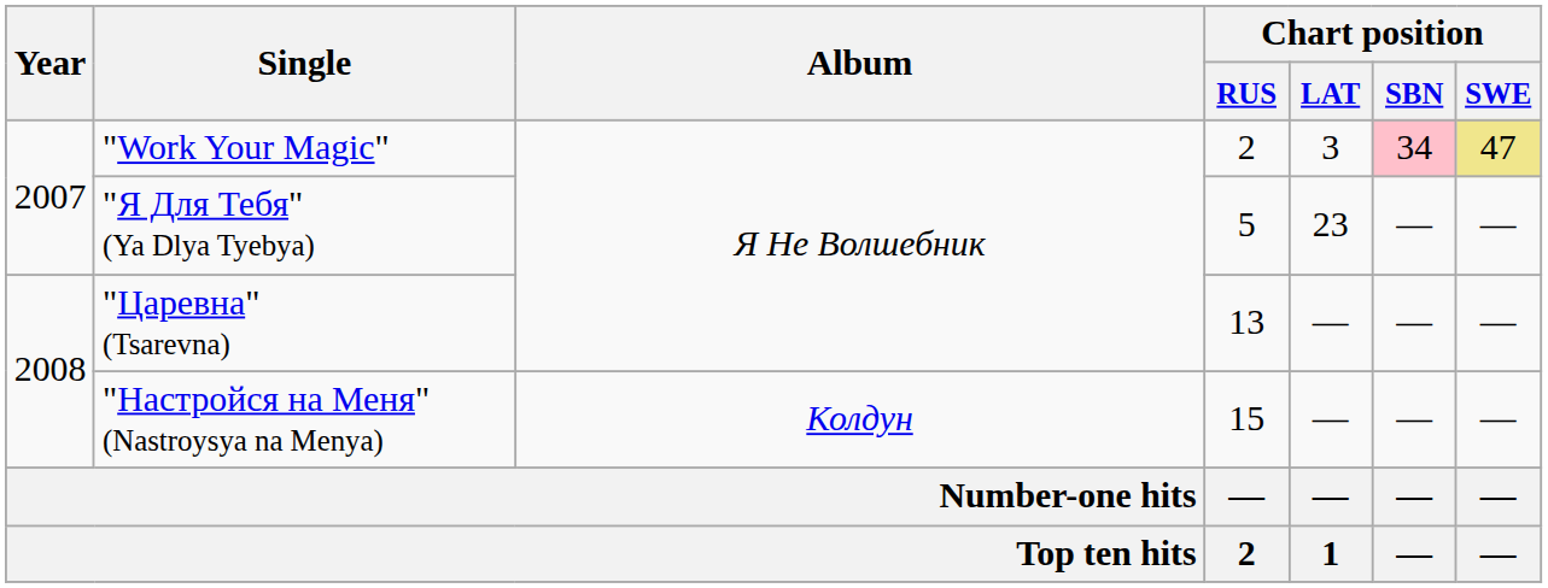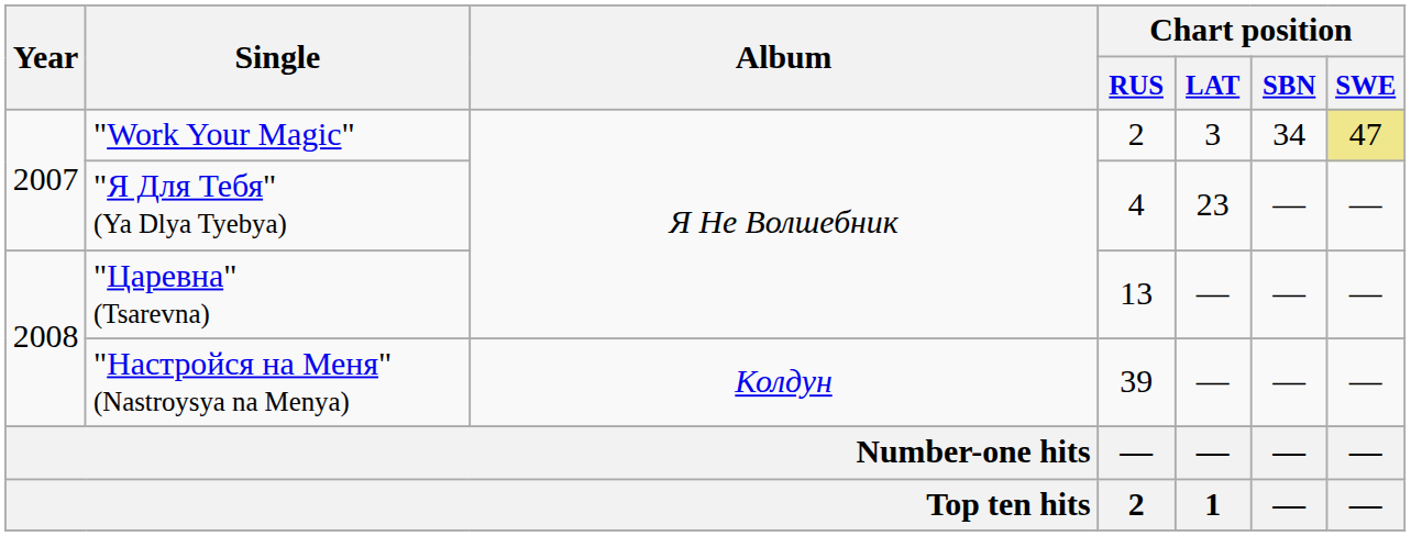 <table class="wikitable" style="text-align: center;">
 <tr>
 <th rowspan="2">Year</th>
 <th width="180" rowspan="2">Single</th>
 <th width="300" rowspan="2">Album</th>
 <th colspan="4">Chart position</th>
 </tr>
 <tr>
 <th width="30"><small> <a href='#'>RUS</a> </small></th>
 <th width="30"><small> <a href='#'>LAT</a> </small></th>
 <th width="30"><small> <a href='#'>SBN</a> </small></th>
 <th width="30"><small> <a href='#'>SWE</a> </small></th>
 </tr>
 <tr>
 <td rowspan="2">2007</td>
 <td align="left">"<a href='#'>Work Your Magic</a>"</td>
 <td rowspan="3"><em>Я Не Волшебник</em></td>
 <td>2</td>
 <td>3</td>
-<td style="background: pink;">34</td>
+<td>34</td>
 <td style="background: khaki;">47</td>
 </tr>
 <tr>
 <td align="left">"<a href='#'>Я Для Тебя</a>" <br><small>(Ya Dlya Tyebya)</small></td>
-<td>5</td>
+<td>4</td>
 <td>23</td>
 <td>—</td>
 <td>—</td>
 </tr>
 <tr>
 <td rowspan="2">2008</td>
 <td align="left">"<a href='#'>Царевна</a>" <br><small>(Tsarevna)</small></td>
 <td>13</td>
 <td>—</td>
 <td>—</td>
 <td>—</td>
 </tr>
 <tr>
 <td align="left">"<a href='#'>Настройся на Меня</a>" <br><small>(Nastroysya na Menya)</small></td>
 <td rowspan="1"><em><a href='#'>Колдун</a></em></td>
-<td>15</td>
+<td>39</td>
 <td>—</td>
 <td>—</td>
 <td>—</td>
 </tr>
 <tr>
 <th style="text-align: right;" colspan="3">Number-one hits</th>
 <th>—</th>
 <th>—</th>
 <th>—</th>
 <th>—</th>
 </tr>
 <tr>
 <th style="text-align: right;" colspan="3">Top ten hits</th>
 <th>2</th>
 <th>1</th>
 <th>—</th>
 <th>—</th>
 </tr>
 </table>
